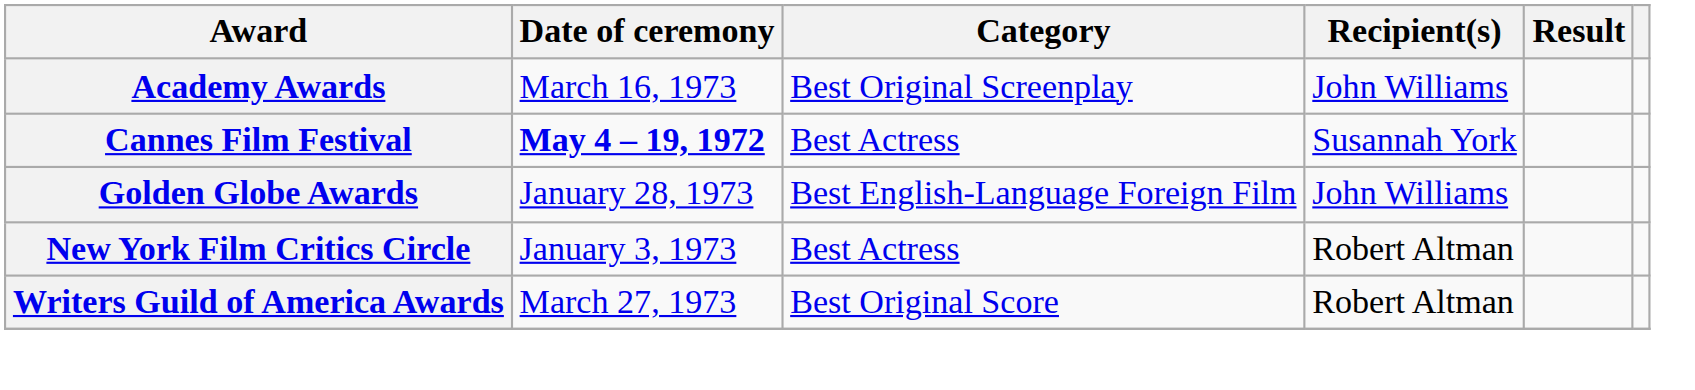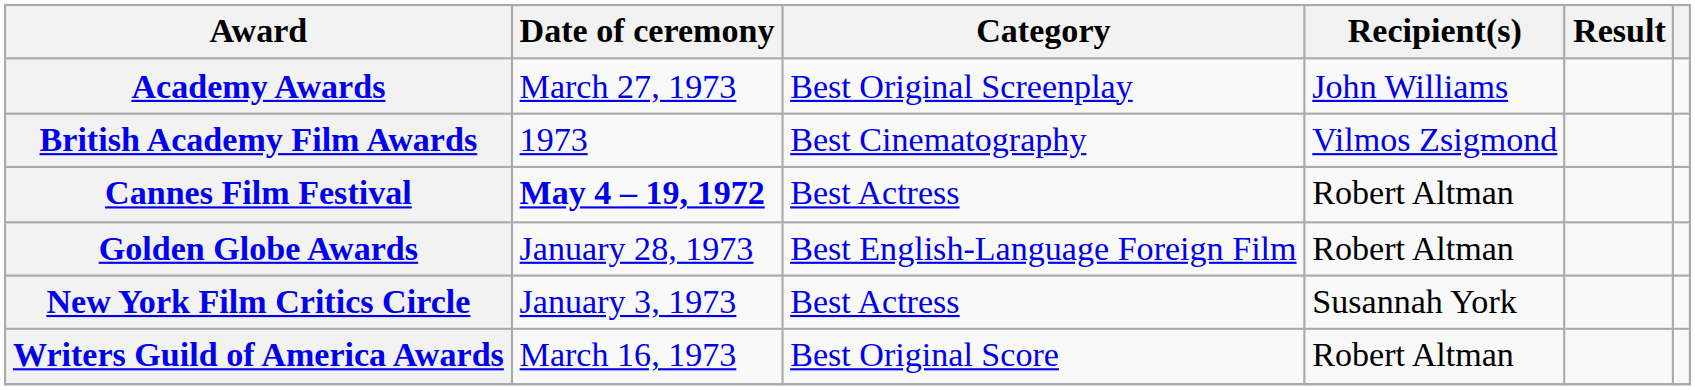 <table class="wikitable plainrowheaders sortable">
 <tr>
 <th scope="col">Award</th>
 <th scope="col">Date of ceremony</th>
 <th scope="col">Category</th>
 <th scope="col">Recipient(s)</th>
 <th scope="col">Result</th>
 <th scope="col" class="unsortable"></th>
 </tr>
 <tr>
 <th scope="row"><a href='#'>Academy Awards</a></th>
-<td><a href='#'>March 16, 1973</a></td>
+<td><a href='#'>March 27, 1973</a></td>
 <td><a href='#'>Best Original Screenplay</a></td>
 <td><a href='#'>John Williams</a></td>
+<td></td>
+<td style="text-align:center;"></td>
+</tr>
+<tr>
+<th scope="row"><a href='#'>British Academy Film Awards</a></th>
+<td><a href='#'>1973</a></td>
+<td><a href='#'>Best Cinematography</a></td>
+<td><a href='#'>Vilmos Zsigmond</a></td>
 <td></td>
 <td style="text-align:center;"></td>
 </tr>
 <tr>
 <th scope="row"><a href='#'>Cannes Film Festival</a></th>
 <td><strong><a href='#'>May 4 – 19, 1972</a></strong></td>
 <td><a href='#'>Best Actress</a></td>
-<td><a href='#'>Susannah York</a></td>
+<td>Robert Altman</td>
 <td></td>
 <td style="text-align:center;"></td>
 </tr>
 <tr>
 <th scope="row"><a href='#'>Golden Globe Awards</a></th>
 <td><a href='#'>January 28, 1973</a></td>
 <td><a href='#'>Best English-Language Foreign Film</a></td>
-<td><a href='#'>John Williams</a></td>
+<td>Robert Altman</td>
 <td></td>
 <td style="text-align:center;"></td>
 </tr>
 <tr>
 <th scope="row"><a href='#'>New York Film Critics Circle</a></th>
 <td><a href='#'>January 3, 1973</a></td>
 <td><a href='#'>Best Actress</a></td>
-<td>Robert Altman</td>
+<td>Susannah York</td>
 <td></td>
 <td style="text-align:center;"></td>
 </tr>
 <tr>
 <th scope="row"><a href='#'>Writers Guild of America Awards</a></th>
-<td><a href='#'>March 27, 1973</a></td>
+<td><a href='#'>March 16, 1973</a></td>
 <td><a href='#'>Best Original Score</a></td>
 <td>Robert Altman</td>
 <td></td>
 <td style="text-align:center;"></td>
 </tr>
 <tr>
 </tr>
 </table>
